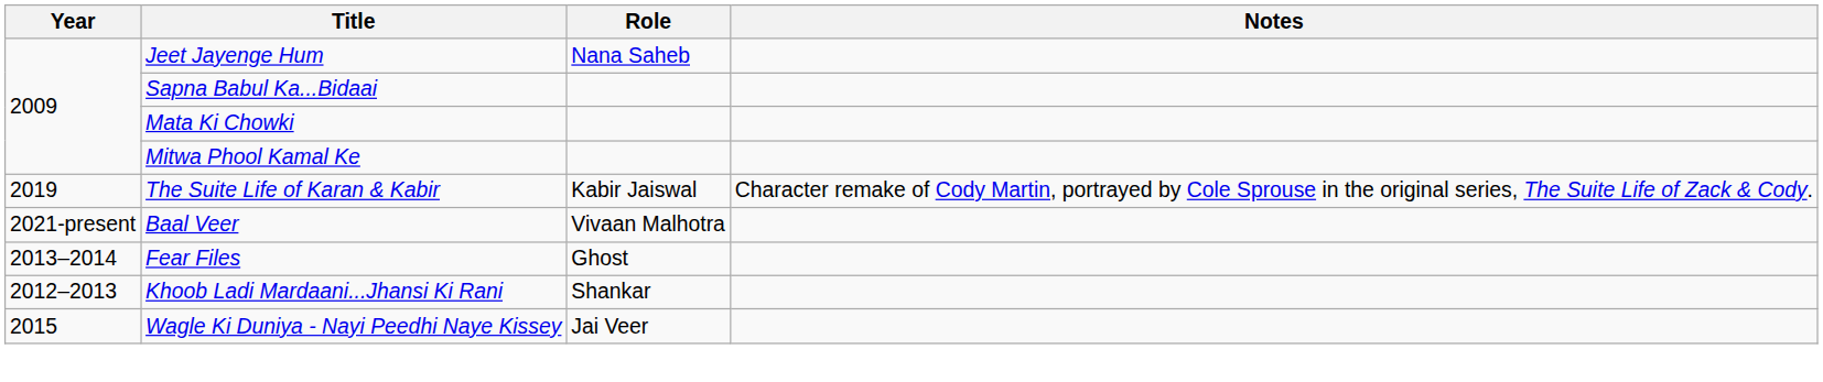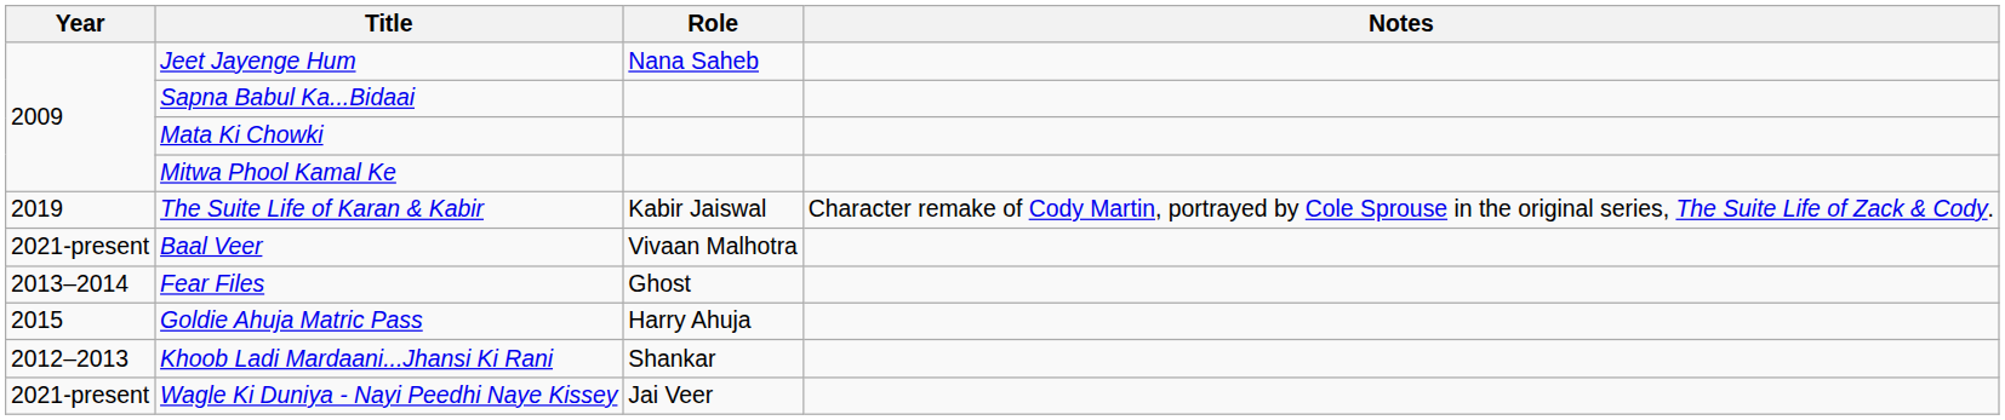 <table class="wikitable sortable">
 <tr>
 <th>Year</th>
 <th>Title</th>
 <th>Role</th>
 <th>Notes</th>
 </tr>
 <tr>
 <td rowspan="4">2009</td>
 <td><em><a href='#'>Jeet Jayenge Hum</a></em></td>
 <td><a href='#'>Nana Saheb</a></td>
 <td></td>
 </tr>
 <tr>
 <td><em><a href='#'>Sapna Babul Ka...Bidaai</a></em></td>
 <td></td>
 <td></td>
 </tr>
 <tr>
 <td><em><a href='#'>Mata Ki Chowki</a></em></td>
 <td></td>
 <td></td>
 </tr>
 <tr>
 <td><em><a href='#'>Mitwa Phool Kamal Ke</a></em></td>
 <td></td>
 <td></td>
 </tr>
 <tr>
 <td>2019</td>
 <td><em><a href='#'>The Suite Life of Karan & Kabir</a></em></td>
 <td>Kabir Jaiswal</td>
 <td>Character remake of <a href='#'>Cody Martin</a>, portrayed by <a href='#'>Cole Sprouse</a> in the original series, <em><a href='#'>The Suite Life of Zack & Cody</a></em>.</td>
 </tr>
 <tr>
 <td>2021-present</td>
 <td><em><a href='#'>Baal Veer</a></em></td>
 <td>Vivaan Malhotra</td>
 <td></td>
 </tr>
 <tr>
 <td>2013–2014</td>
 <td><em><a href='#'>Fear Files</a></em></td>
 <td>Ghost</td>
 <td></td>
 </tr>
 <tr>
+<td>2015</td>
+<td><em><a href='#'>Goldie Ahuja Matric Pass</a></em></td>
+<td>Harry Ahuja</td>
+<td></td>
+</tr>
+<tr>
 <td>2012–2013</td>
 <td><em><a href='#'>Khoob Ladi Mardaani...Jhansi Ki Rani</a></em></td>
 <td>Shankar</td>
 <td></td>
 </tr>
 <tr>
-<td>2015</td>
+<td>2021-present</td>
 <td><em><a href='#'>Wagle Ki Duniya - Nayi Peedhi Naye Kissey</a></em></td>
 <td>Jai Veer</td>
 <td></td>
 </tr>
 </table>
